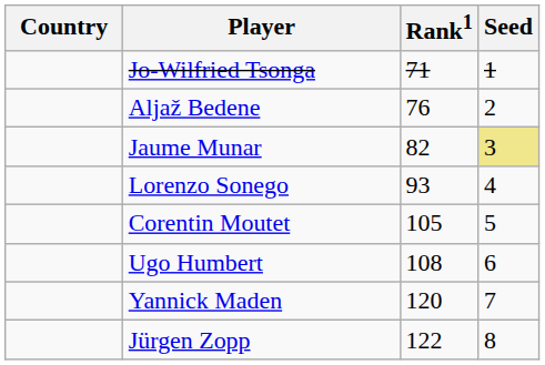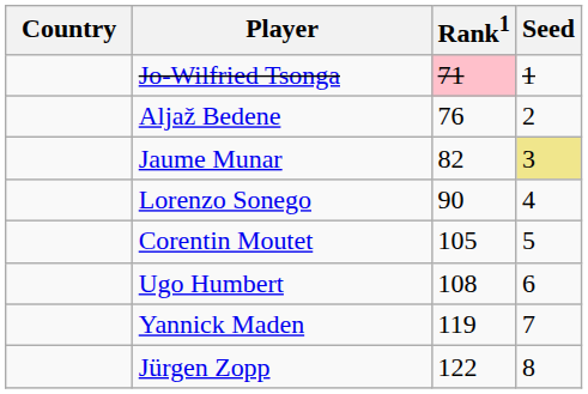 <table class="sortable wikitable">
 <tr>
 <th width="70">Country</th>
 <th width="175">Player</th>
 <th>Rank<sup>1</sup></th>
 <th>Seed</th>
 </tr>
 <tr>
 <td><s></s></td>
 <td><s><a href='#'>Jo-Wilfried Tsonga</a></s></td>
-<td><s>71</s></td>
+<td style="background: pink;"><s>71</s></td>
 <td><s>1</s></td>
 </tr>
 <tr>
 <td></td>
 <td><a href='#'>Aljaž Bedene</a></td>
 <td>76</td>
 <td>2</td>
 </tr>
 <tr>
 <td></td>
 <td><a href='#'>Jaume Munar</a></td>
 <td>82</td>
 <td style="background: khaki;">3</td>
 </tr>
 <tr>
 <td></td>
 <td><a href='#'>Lorenzo Sonego</a></td>
-<td>93</td>
+<td>90</td>
 <td>4</td>
 </tr>
 <tr>
 <td></td>
 <td><a href='#'>Corentin Moutet</a></td>
 <td>105</td>
 <td>5</td>
 </tr>
 <tr>
 <td></td>
 <td><a href='#'>Ugo Humbert</a></td>
 <td>108</td>
 <td>6</td>
 </tr>
 <tr>
 <td></td>
 <td><a href='#'>Yannick Maden</a></td>
-<td>120</td>
+<td>119</td>
 <td>7</td>
 </tr>
 <tr>
 <td></td>
 <td><a href='#'>Jürgen Zopp</a></td>
 <td>122</td>
 <td>8</td>
 </tr>
 </table>
